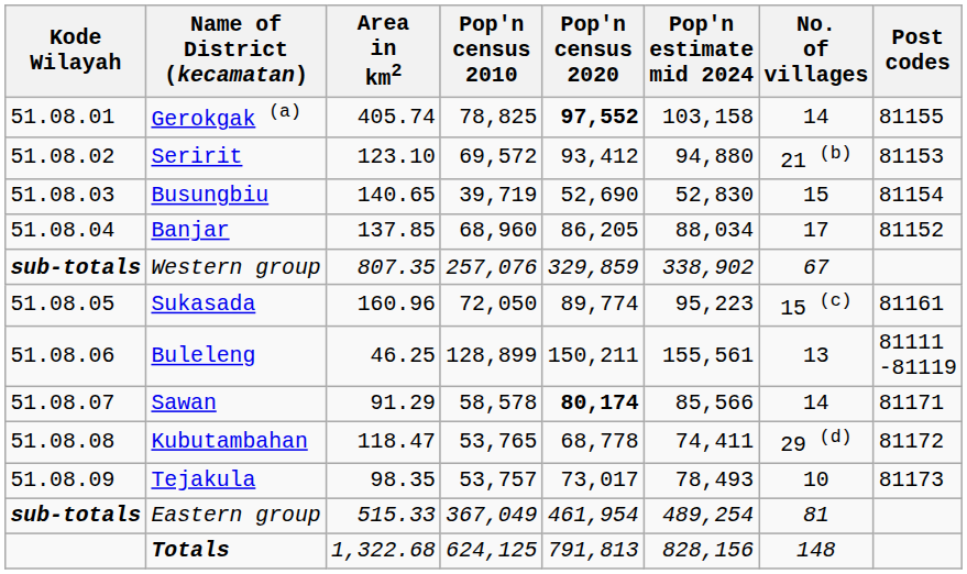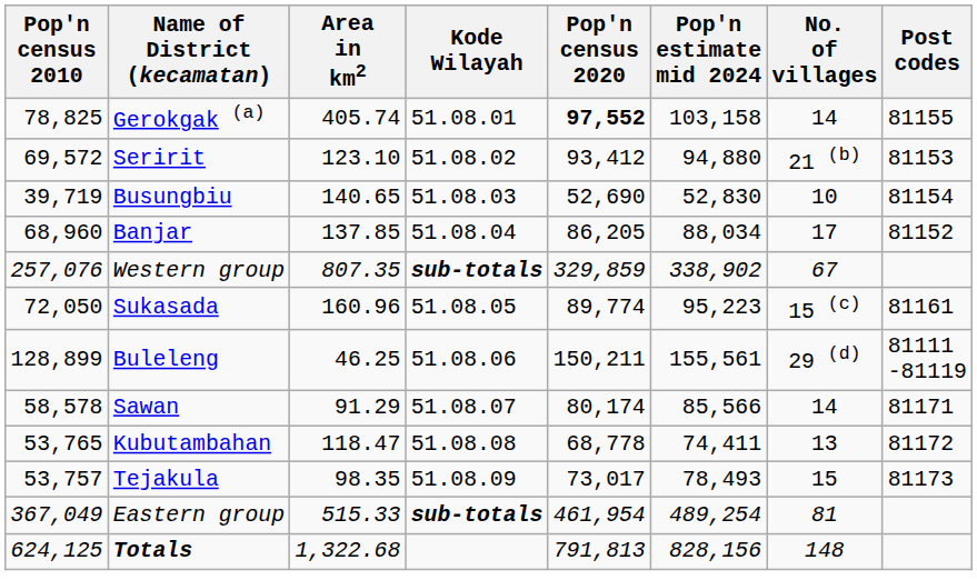 <table class="sortable wikitable">
 <tr>
-<th>Kode <br>Wilayah</th>
+<th>Pop'n<br>census<br>2010</th>
 <th>Name of<br>District<br>(<em>kecamatan</em>)</th>
 <th>Area <br> in<br> km<sup>2</sup></th>
-<th>Pop'n<br>census<br>2010</th>
+<th>Kode <br>Wilayah</th>
 <th>Pop'n<br>census<br>2020</th>
 <th>Pop'n<br>estimate<br>mid 2024</th>
 <th>No.<br>of<br>villages</th>
 <th>Post<br>codes</th>
 </tr>
 <tr>
-<td>51.08.01</td>
+<td align="right">78,825</td>
 <td><a href='#'>Gerokgak</a> <sup>(a)</sup></td>
 <td align="right">405.74</td>
-<td align="right">78,825</td>
+<td>51.08.01</td>
 <td align="right"><strong>97,552</strong></td>
 <td align="right">103,158</td>
 <td align="center">14</td>
 <td>81155</td>
 </tr>
 <tr>
-<td>51.08.02</td>
+<td align="right">69,572</td>
 <td><a href='#'>Seririt</a></td>
 <td align="right">123.10</td>
-<td align="right">69,572</td>
+<td>51.08.02</td>
 <td align="right">93,412</td>
 <td align="right">94,880</td>
 <td align="center">21 <sup>(b)</sup></td>
 <td>81153</td>
 </tr>
 <tr>
-<td>51.08.03</td>
+<td align="right">39,719</td>
 <td><a href='#'>Busungbiu</a></td>
 <td align="right">140.65</td>
-<td align="right">39,719</td>
+<td>51.08.03</td>
 <td align="right">52,690</td>
 <td align="right">52,830</td>
-<td align="center">15</td>
+<td align="center">10</td>
 <td>81154</td>
 </tr>
 <tr>
-<td>51.08.04</td>
+<td align="right">68,960</td>
 <td><a href='#'>Banjar</a></td>
 <td align="right">137.85</td>
-<td align="right">68,960</td>
+<td>51.08.04</td>
 <td align="right">86,205</td>
 <td align="right">88,034</td>
 <td align="center">17</td>
 <td>81152</td>
 </tr>
 <tr>
-<td><strong><em>sub-totals</em></strong></td>
+<td align="right"><em>257,076</em></td>
 <td><em>Western group</em></td>
 <td align="right"><em>807.35</em></td>
-<td align="right"><em>257,076</em></td>
+<td><strong><em>sub-totals</em></strong></td>
 <td align="right"><em>329,859</em></td>
 <td align="right"><em>338,902</em></td>
 <td align="center"><em>67</em></td>
 <td></td>
 </tr>
 <tr>
-<td>51.08.05</td>
+<td align="right">72,050</td>
 <td><a href='#'>Sukasada</a></td>
 <td align="right">160.96</td>
-<td align="right">72,050</td>
+<td>51.08.05</td>
 <td align="right">89,774</td>
 <td align="right">95,223</td>
 <td align="center">15 <sup>(c)</sup></td>
 <td>81161</td>
 </tr>
 <tr>
-<td>51.08.06</td>
+<td align="right">128,899</td>
 <td><a href='#'>Buleleng</a></td>
 <td align="right">46.25</td>
-<td align="right">128,899</td>
+<td>51.08.06</td>
 <td align="right">150,211</td>
 <td align="right">155,561</td>
-<td align="center">13</td>
+<td align="center">29 <sup>(d)</sup></td>
 <td>81111<br>-81119</td>
 </tr>
 <tr>
-<td>51.08.07</td>
+<td align="right">58,578</td>
 <td><a href='#'>Sawan</a></td>
 <td align="right">91.29</td>
-<td align="right">58,578</td>
-<td align="right"><strong>80,174</strong></td>
+<td>51.08.07</td>
+<td align="right">80,174</td>
 <td align="right">85,566</td>
 <td align="center">14</td>
 <td>81171</td>
 </tr>
 <tr>
-<td>51.08.08</td>
+<td align="right">53,765</td>
 <td><a href='#'>Kubutambahan</a></td>
 <td align="right">118.47</td>
-<td align="right">53,765</td>
+<td>51.08.08</td>
 <td align="right">68,778</td>
 <td align="right">74,411</td>
-<td align="center">29 <sup>(d)</sup></td>
+<td align="center">13</td>
 <td>81172</td>
 </tr>
 <tr>
-<td>51.08.09</td>
+<td align="right">53,757</td>
 <td><a href='#'>Tejakula</a></td>
 <td align="right">98.35</td>
-<td align="right">53,757</td>
+<td>51.08.09</td>
 <td align="right">73,017</td>
 <td align="right">78,493</td>
-<td align="center">10</td>
+<td align="center">15</td>
 <td>81173</td>
 </tr>
 <tr>
-<td><strong><em>sub-totals</em></strong></td>
+<td align="right"><em>367,049</em></td>
 <td><em>Eastern group</em></td>
 <td align="right"><em>515.33</em></td>
-<td align="right"><em>367,049</em></td>
+<td><strong><em>sub-totals</em></strong></td>
 <td align="right"><em>461,954</em></td>
 <td align="right"><em>489,254</em></td>
 <td align="center"><em>81</em></td>
 <td></td>
 </tr>
 <tr>
-<td></td>
+<td align="right"><em>624,125</em></td>
 <td><strong><em>Totals</em></strong></td>
 <td align="right"><em>1,322.68</em></td>
-<td align="right"><em>624,125</em></td>
+<td></td>
 <td align="right"><em>791,813</em></td>
 <td align="right"><em>828,156</em></td>
 <td align="center"><em>148</em></td>
 <td></td>
 </tr>
 </table>
